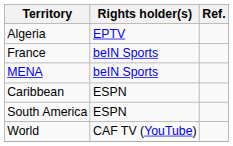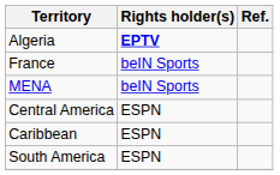 <table class="wikitable">
 <tr>
 <th>Territory</th>
 <th>Rights holder(s)</th>
 <th>Ref.</th>
 </tr>
 <tr>
 <td>Algeria</td>
-<td><a href='#'>EPTV</a></td>
+<td><strong><a href='#'>EPTV</a></strong></td>
 <td></td>
 </tr>
 <tr>
 <td>France</td>
 <td><a href='#'>beIN Sports</a></td>
 <td></td>
 </tr>
 <tr>
 <td><a href='#'>MENA</a></td>
 <td><a href='#'>beIN Sports</a></td>
 <td></td>
 </tr>
 <tr>
+<td>Central America</td>
+<td>ESPN</td>
+<td></td>
+</tr>
+<tr>
 <td>Caribbean</td>
 <td>ESPN</td>
 <td></td>
 </tr>
 <tr>
 <td>South America</td>
 <td>ESPN</td>
 <td></td>
 </tr>
 <tr>
-<td>World</td>
-<td>CAF TV (<a href='#'>YouTube</a>)</td>
-<td></td>
-</tr>
-<tr>
 </tr>
 </table>
